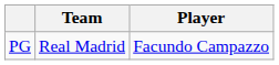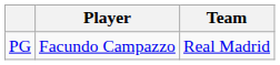 <table class="wikitable">
 <tr>
 <th style="text-align:center;"></th>
+<th style="text-align:center;">Player</th>
 <th style="text-align:center;">Team</th>
-<th style="text-align:center;">Player</th>
 </tr>
 <tr>
 <td style="text-align:center;"><a href='#'>PG</a></td>
+<td> <a href='#'>Facundo Campazzo</a></td>
 <td><a href='#'>Real Madrid</a></td>
-<td> <a href='#'>Facundo Campazzo</a></td>
 </tr>
 </table>
